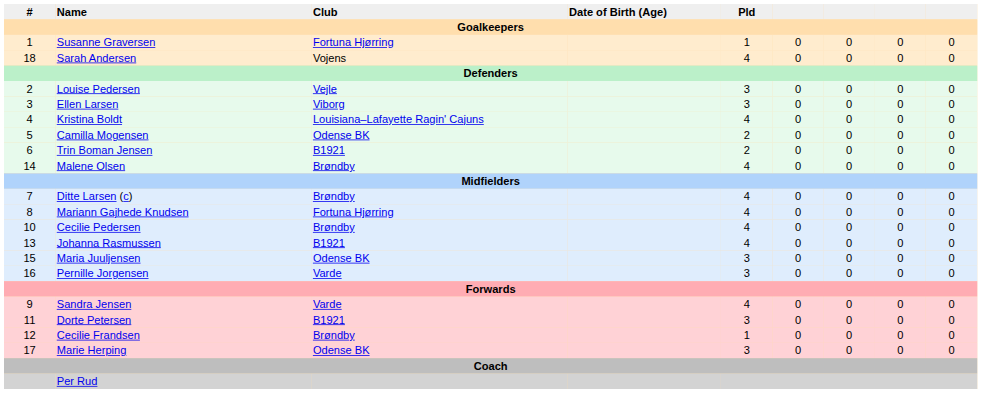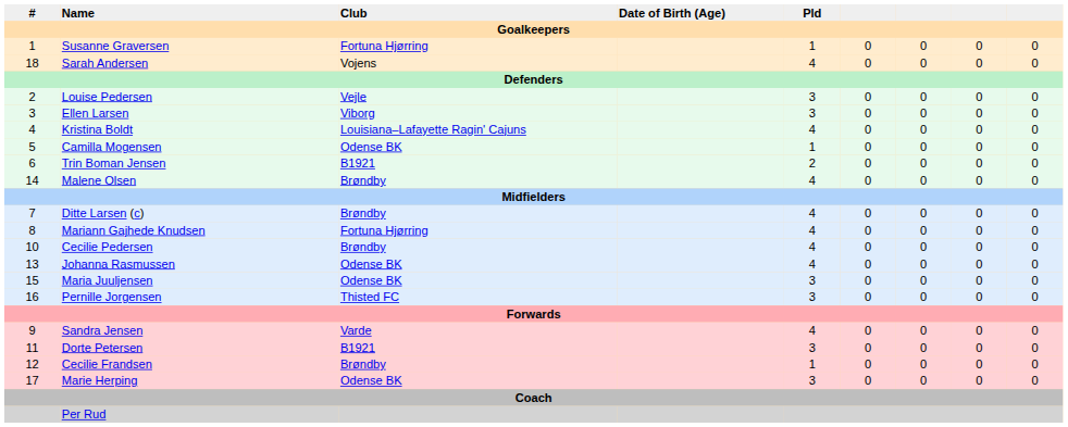 <table border=0 cellpadding=2 cellspacing=0 bgcolor=#FFDEAD style="text-align:center; font-size:90%;" width=100%>
 <tr bgcolor=#EFEFEF>
 <th width=5%>#</th>
 <th width=25% align=left>Name</th>
 <th width=25% align=left>Club</th>
 <th width=15% align=left>Date of Birth (Age)</th>
 <th width=5%>Pld</th>
 <th width=5%></th>
 <th width=5%></th>
 <th width=5%></th>
 <th width=5%></th>
 </tr>
 <tr>
 <th colspan=9 bgcolor=#FFDEAD>Goalkeepers</th>
 </tr>
 <tr bgcolor=#FFECCE>
 <td>1</td>
 <td align=left><a href='#'>Susanne Graversen</a></td>
 <td align=left> <a href='#'>Fortuna Hjørring</a></td>
 <td align=left></td>
 <td>1</td>
 <td>0</td>
 <td>0</td>
 <td>0</td>
 <td>0</td>
 </tr>
 <tr bgcolor=#FFECCE>
 <td>18</td>
 <td align=left><a href='#'>Sarah Andersen</a></td>
 <td align=left> Vojens</td>
 <td align=left></td>
 <td>4</td>
 <td>0</td>
 <td>0</td>
 <td>0</td>
 <td>0</td>
 </tr>
 <tr>
 <th colspan=9 bgcolor=#BBF0C9>Defenders</th>
 </tr>
 <tr bgcolor=#E7FAEC>
 <td>2</td>
 <td align=left><a href='#'>Louise Pedersen</a></td>
 <td align=left> <a href='#'>Vejle</a></td>
 <td align=left></td>
 <td>3</td>
 <td>0</td>
 <td>0</td>
 <td>0</td>
 <td>0</td>
 </tr>
 <tr bgcolor=#E7FAEC>
 <td>3</td>
 <td align=left><a href='#'>Ellen Larsen</a></td>
 <td align=left> <a href='#'>Viborg</a></td>
 <td align=left></td>
 <td>3</td>
 <td>0</td>
 <td>0</td>
 <td>0</td>
 <td>0</td>
 </tr>
 <tr bgcolor=#E7FAEC>
 <td>4</td>
 <td align=left><a href='#'>Kristina Boldt</a></td>
 <td align=left> <a href='#'>Louisiana–Lafayette Ragin' Cajuns</a></td>
 <td align=left></td>
 <td>4</td>
 <td>0</td>
 <td>0</td>
 <td>0</td>
 <td>0</td>
 </tr>
 <tr bgcolor=#E7FAEC>
 <td>5</td>
 <td align=left><a href='#'>Camilla Mogensen</a></td>
 <td align=left> <a href='#'>Odense BK</a></td>
 <td align=left></td>
-<td>2</td>
+<td>1</td>
 <td>0</td>
 <td>0</td>
 <td>0</td>
 <td>0</td>
 </tr>
 <tr bgcolor=#E7FAEC>
 <td>6</td>
 <td align=left><a href='#'>Trin Boman Jensen</a></td>
 <td align=left> <a href='#'>B1921</a></td>
 <td align=left></td>
 <td>2</td>
 <td>0</td>
 <td>0</td>
 <td>0</td>
 <td>0</td>
 </tr>
 <tr bgcolor=#E7FAEC>
 <td>14</td>
 <td align=left><a href='#'>Malene Olsen</a></td>
 <td align=left> <a href='#'>Brøndby</a></td>
 <td align=left></td>
 <td>4</td>
 <td>0</td>
 <td>0</td>
 <td>0</td>
 <td>0</td>
 </tr>
 <tr>
 <th colspan=9 bgcolor=#B0D3FB>Midfielders</th>
 </tr>
 <tr bgcolor=#DFEDFD>
 <td>7</td>
 <td align=left><a href='#'>Ditte Larsen</a> (<a href='#'>c</a>)</td>
 <td align=left> <a href='#'>Brøndby</a></td>
 <td align=left></td>
 <td>4</td>
 <td>0</td>
 <td>0</td>
 <td>0</td>
 <td>0</td>
 </tr>
 <tr bgcolor=#DFEDFD>
 <td>8</td>
 <td align=left><a href='#'>Mariann Gajhede Knudsen</a></td>
 <td align=left> <a href='#'>Fortuna Hjørring</a></td>
 <td align=left></td>
 <td>4</td>
 <td>0</td>
 <td>0</td>
 <td>0</td>
 <td>0</td>
 </tr>
 <tr bgcolor=#DFEDFD>
 <td>10</td>
 <td align=left><a href='#'>Cecilie Pedersen</a></td>
 <td align=left> <a href='#'>Brøndby</a></td>
 <td align=left></td>
 <td>4</td>
 <td>0</td>
 <td>0</td>
 <td>0</td>
 <td>0</td>
 </tr>
 <tr bgcolor=#DFEDFD>
 <td>13</td>
 <td align=left><a href='#'>Johanna Rasmussen</a></td>
-<td align=left> <a href='#'>B1921</a></td>
+<td align=left> <a href='#'>Odense BK</a></td>
 <td align=left></td>
 <td>4</td>
 <td>0</td>
 <td>0</td>
 <td>0</td>
 <td>0</td>
 </tr>
 <tr bgcolor=#DFEDFD>
 <td>15</td>
 <td align=left><a href='#'>Maria Juuljensen</a></td>
 <td align=left> <a href='#'>Odense BK</a></td>
 <td align=left></td>
 <td>3</td>
 <td>0</td>
 <td>0</td>
 <td>0</td>
 <td>0</td>
 </tr>
 <tr bgcolor=#DFEDFD>
 <td>16</td>
 <td align=left><a href='#'>Pernille Jorgensen</a></td>
-<td align=left> <a href='#'>Varde</a></td>
+<td align=left> <a href='#'>Thisted FC</a></td>
 <td align=left></td>
 <td>3</td>
 <td>0</td>
 <td>0</td>
 <td>0</td>
 <td>0</td>
 </tr>
 <tr>
 <th colspan=9 bgcolor=#FFACB3>Forwards</th>
 </tr>
 <tr bgcolor=#FFD2D6>
 <td>9</td>
 <td align=left><a href='#'>Sandra Jensen</a></td>
 <td align=left> <a href='#'>Varde</a></td>
 <td align=left></td>
 <td>4</td>
 <td>0</td>
 <td>0</td>
 <td>0</td>
 <td>0</td>
 </tr>
 <tr bgcolor=#FFD2D6>
 <td>11</td>
 <td align=left><a href='#'>Dorte Petersen</a></td>
 <td align=left> <a href='#'>B1921</a></td>
 <td align=left></td>
 <td>3</td>
 <td>0</td>
 <td>0</td>
 <td>0</td>
 <td>0</td>
 </tr>
 <tr bgcolor=#FFD2D6>
 <td>12</td>
 <td align=left><a href='#'>Cecilie Frandsen</a></td>
 <td align=left> <a href='#'>Brøndby</a></td>
 <td align=left></td>
 <td>1</td>
 <td>0</td>
 <td>0</td>
 <td>0</td>
 <td>0</td>
 </tr>
 <tr bgcolor=#FFD2D6>
 <td>17</td>
 <td align=left><a href='#'>Marie Herping</a></td>
 <td align=left> <a href='#'>Odense BK</a></td>
 <td align=left></td>
 <td>3</td>
 <td>0</td>
 <td>0</td>
 <td>0</td>
 <td>0</td>
 </tr>
 <tr>
 <th colspan=9 bgcolor=#BEBEBE>Coach</th>
 </tr>
 <tr bgcolor=#D3D3D3>
 <td></td>
 <td align=left> <a href='#'>Per Rud</a></td>
 <td></td>
 <td align=left></td>
 <td colspan=5></td>
 </tr>
 </table>
